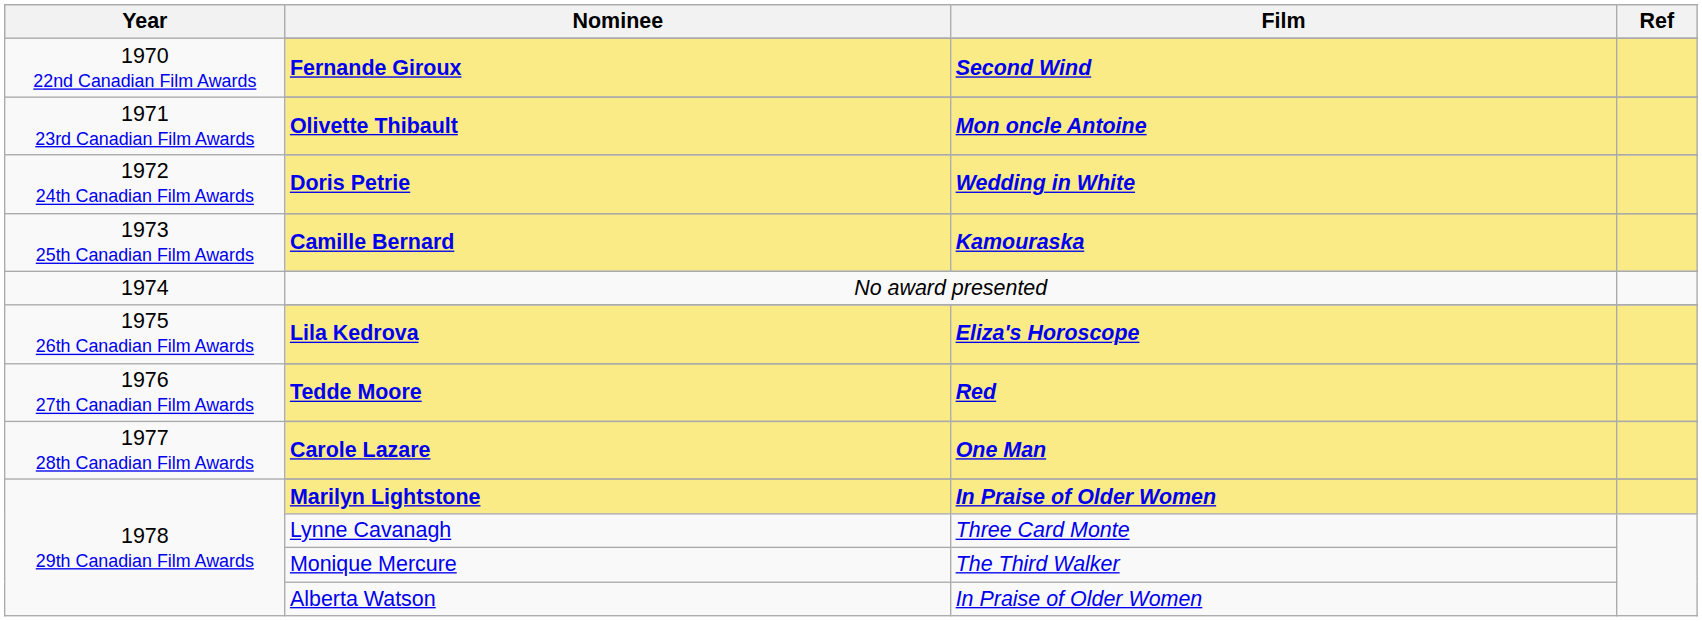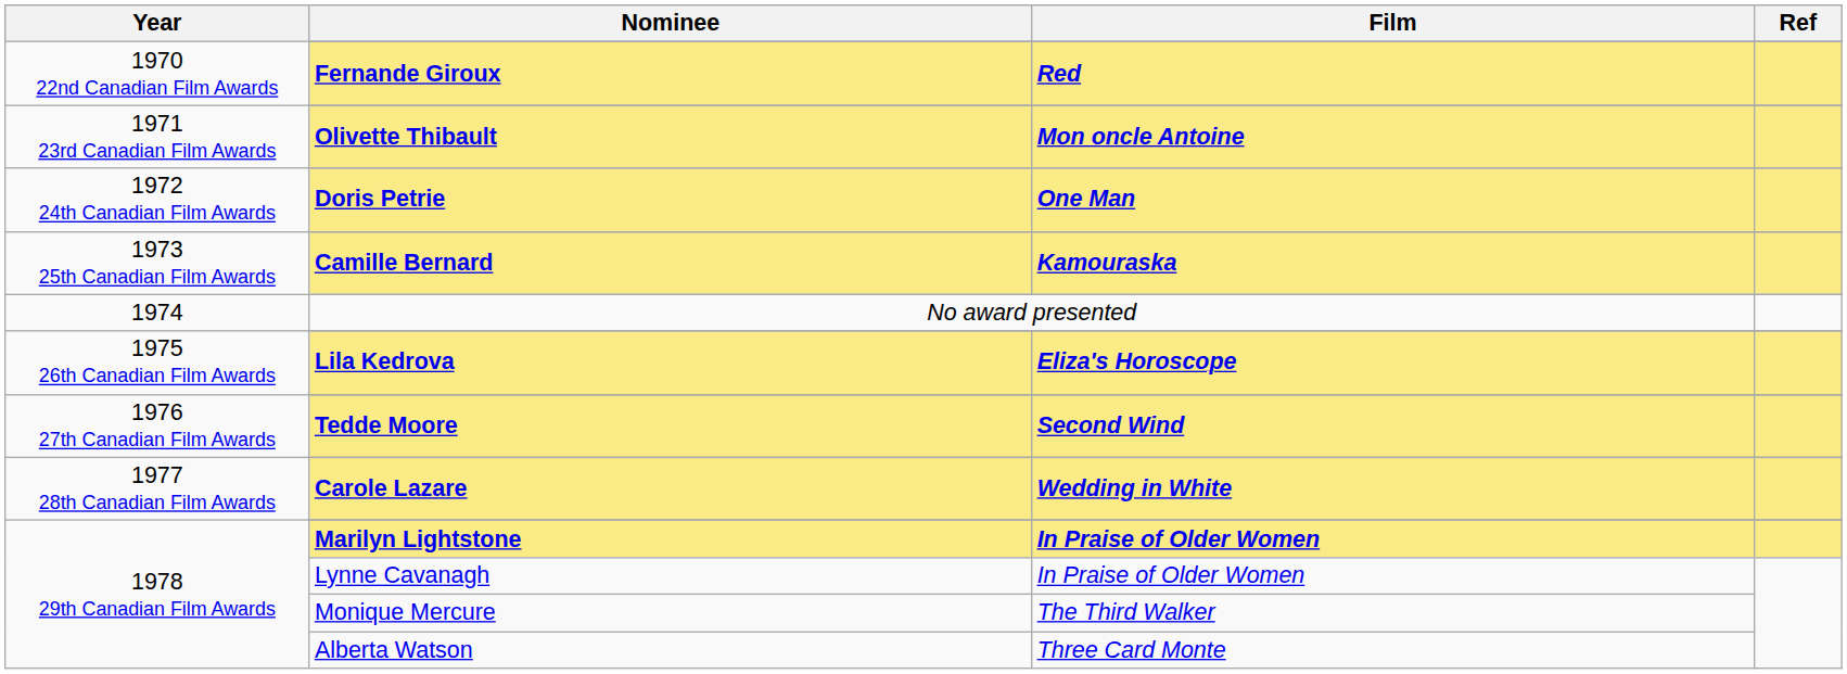 <table class="wikitable" style="width:100%;">
 <tr style="background:#bebebe;">
 <th style="width:8%;">Year</th>
 <th style="width:19%;">Nominee</th>
 <th style="width:19%;">Film</th>
 <th style="width:2%;">Ref</th>
 </tr>
 <tr>
 <td rowspan=2 align="center">1970<br><small><a href='#'>22nd Canadian Film Awards</a></small></td>
 </tr>
 <tr style="background:#FAEB86;">
 <td><strong><a href='#'>Fernande Giroux</a></strong></td>
-<td><strong><em><a href='#'>Second Wind</a></em></strong></td>
+<td><strong><em><a href='#'>Red</a></em></strong></td>
 <td></td>
 </tr>
 <tr>
 <td rowspan=2 align="center">1971<br><small><a href='#'>23rd Canadian Film Awards</a></small></td>
 </tr>
 <tr style="background:#FAEB86;">
 <td><strong><a href='#'>Olivette Thibault</a></strong></td>
 <td><strong><em><a href='#'>Mon oncle Antoine</a></em></strong></td>
 <td></td>
 </tr>
 <tr>
 <td rowspan=2 align="center">1972<br><small><a href='#'>24th Canadian Film Awards</a></small></td>
 </tr>
 <tr style="background:#FAEB86;">
 <td><strong><a href='#'>Doris Petrie</a></strong></td>
-<td><strong><em><a href='#'>Wedding in White</a></em></strong></td>
+<td><strong><em><a href='#'>One Man</a></em></strong></td>
 <td></td>
 </tr>
 <tr>
 <td rowspan=2 align="center">1973<br><small><a href='#'>25th Canadian Film Awards</a></small></td>
 </tr>
 <tr style="background:#FAEB86;">
 <td><strong><a href='#'>Camille Bernard</a></strong></td>
 <td><strong><em><a href='#'>Kamouraska</a></em></strong></td>
 <td></td>
 </tr>
 <tr>
 <td rowspan=2 align="center">1974</td>
 </tr>
 <tr>
 <td colspan=2 align=center><em>No award presented</em></td>
 <td></td>
 </tr>
 <tr>
 <td rowspan=2 align="center">1975<br><small><a href='#'>26th Canadian Film Awards</a></small></td>
 </tr>
 <tr style="background:#FAEB86;">
 <td><strong><a href='#'>Lila Kedrova</a></strong></td>
 <td><strong><em><a href='#'>Eliza's Horoscope</a></em></strong></td>
 <td></td>
 </tr>
 <tr>
 <td rowspan=2 align="center">1976<br><small><a href='#'>27th Canadian Film Awards</a></small></td>
 </tr>
 <tr style="background:#FAEB86;">
 <td><strong><a href='#'>Tedde Moore</a></strong></td>
-<td><strong><em><a href='#'>Red</a></em></strong></td>
+<td><strong><em><a href='#'>Second Wind</a></em></strong></td>
 <td></td>
 </tr>
 <tr>
 <td rowspan=2 align="center">1977<br><small><a href='#'>28th Canadian Film Awards</a></small></td>
 </tr>
 <tr style="background:#FAEB86;">
 <td><strong><a href='#'>Carole Lazare</a></strong></td>
-<td><strong><em><a href='#'>One Man</a></em></strong></td>
+<td><strong><em><a href='#'>Wedding in White</a></em></strong></td>
 <td></td>
 </tr>
 <tr>
 <td rowspan=5 align="center">1978<br><small><a href='#'>29th Canadian Film Awards</a></small></td>
 </tr>
 <tr style="background:#FAEB86;">
 <td><strong><a href='#'>Marilyn Lightstone</a></strong></td>
 <td><strong><em><a href='#'>In Praise of Older Women</a></em></strong></td>
 <td></td>
 </tr>
 <tr>
 <td><a href='#'>Lynne Cavanagh</a></td>
-<td><em><a href='#'>Three Card Monte</a></em></td>
+<td><em><a href='#'>In Praise of Older Women</a></em></td>
 <td rowspan=3></td>
 </tr>
 <tr>
 <td><a href='#'>Monique Mercure</a></td>
 <td><em><a href='#'>The Third Walker</a></em></td>
 </tr>
 <tr>
 <td><a href='#'>Alberta Watson</a></td>
-<td><em><a href='#'>In Praise of Older Women</a></em></td>
+<td><em><a href='#'>Three Card Monte</a></em></td>
 </tr>
 </table>
